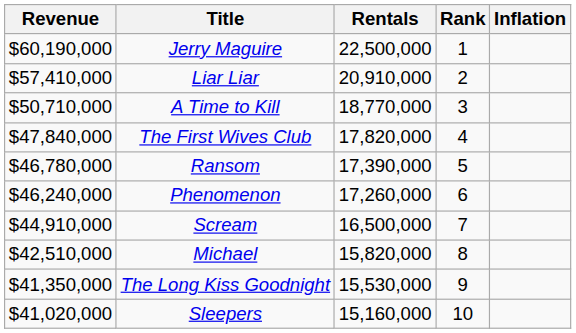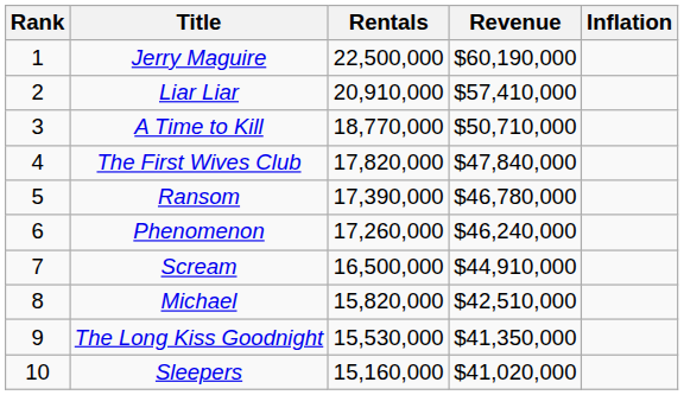 <table class="wikitable sortable" style="text-align:center">
 <tr>
-<th>Revenue</th>
+<th>Rank</th>
 <th>Title</th>
 <th>Rentals</th>
-<th>Rank</th>
+<th>Revenue</th>
 <th>Inflation</th>
 </tr>
 <tr>
-<td>$60,190,000</td>
+<td>1</td>
 <td><em><a href='#'>Jerry Maguire</a></em></td>
 <td>22,500,000</td>
-<td>1</td>
+<td>$60,190,000</td>
 <td></td>
 </tr>
 <tr>
-<td>$57,410,000</td>
+<td>2</td>
 <td><em><a href='#'>Liar Liar</a></em></td>
 <td>20,910,000</td>
-<td>2</td>
+<td>$57,410,000</td>
 <td></td>
 </tr>
 <tr>
-<td>$50,710,000</td>
+<td>3</td>
 <td><em><a href='#'>A Time to Kill</a></em></td>
 <td>18,770,000</td>
-<td>3</td>
+<td>$50,710,000</td>
 <td></td>
 </tr>
 <tr>
-<td>$47,840,000</td>
+<td>4</td>
 <td><em><a href='#'>The First Wives Club</a></em></td>
 <td>17,820,000</td>
-<td>4</td>
+<td>$47,840,000</td>
 <td></td>
 </tr>
 <tr>
-<td>$46,780,000</td>
+<td>5</td>
 <td><em><a href='#'>Ransom</a></em></td>
 <td>17,390,000</td>
-<td>5</td>
+<td>$46,780,000</td>
 <td></td>
 </tr>
 <tr>
-<td>$46,240,000</td>
+<td>6</td>
 <td><em><a href='#'>Phenomenon</a></em></td>
 <td>17,260,000</td>
-<td>6</td>
+<td>$46,240,000</td>
 <td></td>
 </tr>
 <tr>
-<td>$44,910,000</td>
+<td>7</td>
 <td><em><a href='#'>Scream</a></em></td>
 <td>16,500,000</td>
-<td>7</td>
+<td>$44,910,000</td>
 <td></td>
 </tr>
 <tr>
-<td>$42,510,000</td>
+<td>8</td>
 <td><em><a href='#'>Michael</a></em></td>
 <td>15,820,000</td>
-<td>8</td>
+<td>$42,510,000</td>
 <td></td>
 </tr>
 <tr>
-<td>$41,350,000</td>
+<td>9</td>
 <td><em><a href='#'>The Long Kiss Goodnight</a></em></td>
 <td>15,530,000</td>
-<td>9</td>
+<td>$41,350,000</td>
 <td></td>
 </tr>
 <tr>
-<td>$41,020,000</td>
+<td>10</td>
 <td><em><a href='#'>Sleepers</a></em></td>
 <td>15,160,000</td>
-<td>10</td>
+<td>$41,020,000</td>
 <td></td>
 </tr>
 </table>
